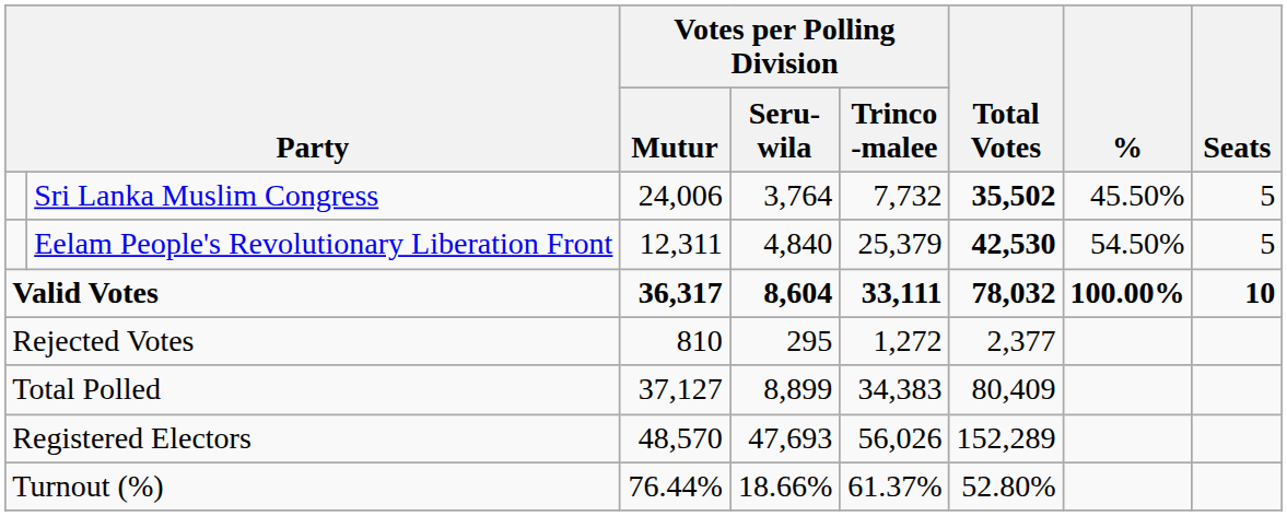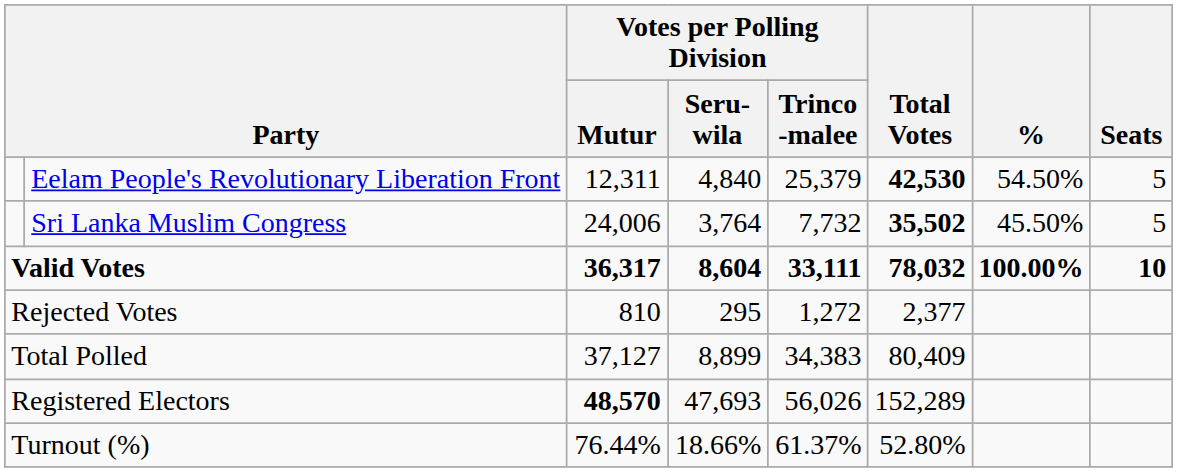 <table class="wikitable" border="1" style="text-align:right;">
 <tr>
 <th align=left valign=bottom rowspan=2 colspan=2>Party</th>
 <th colspan=3>Votes per Polling Division</th>
 <th align=center valign=bottom rowspan=2 width="50">Total Votes</th>
 <th align=center valign=bottom rowspan=2 width="50">%</th>
 <th align=center valign=bottom rowspan=2 width="40">Seats</th>
 </tr>
 <tr>
 <th align=center valign=bottom width="50">Mutur</th>
 <th align=center valign=bottom width="50">Seru-<br>wila</th>
 <th align=center valign=bottom width="50">Trinco<br>-malee</th>
 </tr>
 <tr>
 <td bgcolor=> </td>
+<td align=left><a href='#'>Eelam People's Revolutionary Liberation Front</a></td>
+<td>12,311</td>
+<td>4,840</td>
+<td>25,379</td>
+<td><strong>42,530</strong></td>
+<td>54.50%</td>
+<td>5</td>
+</tr>
+<tr>
+<td bgcolor=> </td>
 <td align=left><a href='#'>Sri Lanka Muslim Congress</a></td>
 <td>24,006</td>
 <td>3,764</td>
 <td>7,732</td>
 <td><strong>35,502</strong></td>
 <td>45.50%</td>
-<td>5</td>
-</tr>
-<tr>
-<td bgcolor=> </td>
-<td align=left><a href='#'>Eelam People's Revolutionary Liberation Front</a></td>
-<td>12,311</td>
-<td>4,840</td>
-<td>25,379</td>
-<td><strong>42,530</strong></td>
-<td>54.50%</td>
 <td>5</td>
 </tr>
 <tr>
 <td align=left colspan=2><strong>Valid Votes</strong></td>
 <td><strong>36,317</strong></td>
 <td><strong>8,604</strong></td>
 <td><strong>33,111</strong></td>
 <td><strong>78,032</strong></td>
 <td><strong>100.00%</strong></td>
 <td><strong>10</strong></td>
 </tr>
 <tr>
 <td align=left colspan=2>Rejected Votes</td>
 <td>810</td>
 <td>295</td>
 <td>1,272</td>
 <td>2,377</td>
 <td></td>
 <td></td>
 </tr>
 <tr>
 <td align=left colspan=2>Total Polled</td>
 <td>37,127</td>
 <td>8,899</td>
 <td>34,383</td>
 <td>80,409</td>
 <td></td>
 <td></td>
 </tr>
 <tr>
 <td align=left colspan=2>Registered Electors</td>
-<td>48,570</td>
+<td><strong>48,570</strong></td>
 <td>47,693</td>
 <td>56,026</td>
 <td>152,289</td>
 <td></td>
 <td></td>
 </tr>
 <tr>
 <td align=left colspan=2>Turnout (%)</td>
 <td>76.44%</td>
 <td>18.66%</td>
 <td>61.37%</td>
 <td>52.80%</td>
 <td></td>
 <td></td>
 </tr>
 </table>
